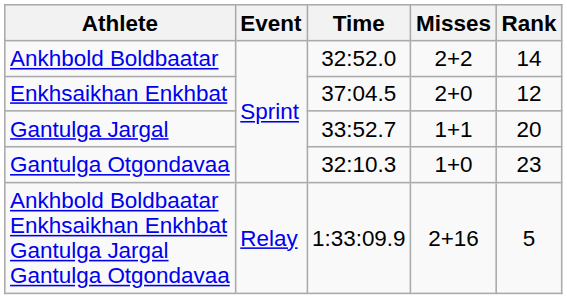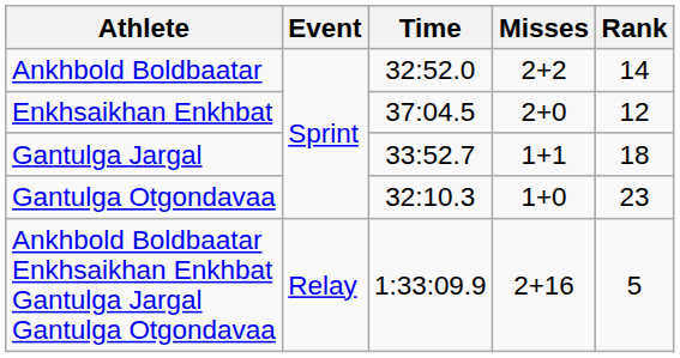 <table class=wikitable style=font-size:90%;text-align:center>
 <tr>
 <th>Athlete</th>
 <th>Event</th>
 <th>Time</th>
 <th>Misses</th>
 <th>Rank</th>
 </tr>
 <tr>
 <td align=left><a href='#'>Ankhbold Boldbaatar</a></td>
 <td align=left rowspan=4><a href='#'>Sprint</a></td>
 <td>32:52.0</td>
 <td>2+2</td>
 <td>14</td>
 </tr>
 <tr>
 <td align=left><a href='#'>Enkhsaikhan Enkhbat</a></td>
 <td>37:04.5</td>
 <td>2+0</td>
 <td>12</td>
 </tr>
 <tr>
 <td align=left><a href='#'>Gantulga Jargal</a></td>
 <td>33:52.7</td>
 <td>1+1</td>
-<td>20</td>
+<td>18</td>
 </tr>
 <tr>
 <td align=left><a href='#'>Gantulga Otgondavaa</a></td>
 <td>32:10.3</td>
 <td>1+0</td>
 <td>23</td>
 </tr>
 <tr>
 <td align=left><a href='#'>Ankhbold Boldbaatar</a><br><a href='#'>Enkhsaikhan Enkhbat</a><br><a href='#'>Gantulga Jargal</a><br><a href='#'>Gantulga Otgondavaa</a></td>
 <td align=left><a href='#'>Relay</a></td>
 <td>1:33:09.9</td>
 <td>2+16</td>
 <td>5</td>
 </tr>
 </table>
